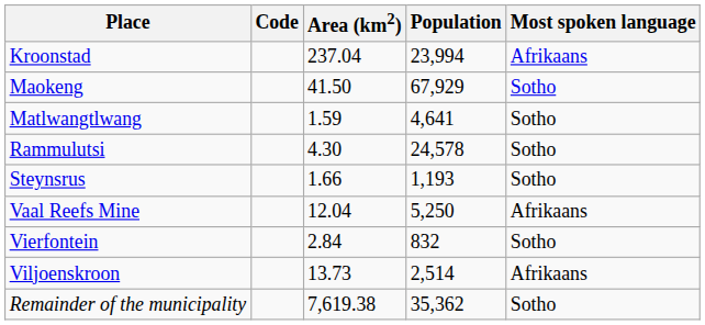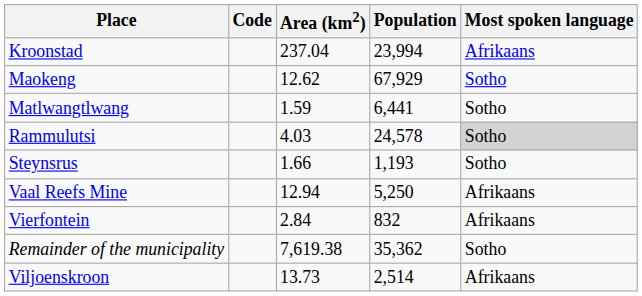 <table class="wikitable sortable">
 <tr>
 <th>Place</th>
 <th>Code</th>
 <th>Area (km<sup>2</sup>)</th>
 <th>Population</th>
 <th>Most spoken language</th>
 </tr>
 <tr>
 <td><a href='#'>Kroonstad</a></td>
 <td></td>
 <td>237.04</td>
 <td>23,994</td>
 <td><a href='#'>Afrikaans</a></td>
 </tr>
 <tr>
 <td><a href='#'>Maokeng</a></td>
 <td></td>
-<td>41.50</td>
+<td>12.62</td>
 <td>67,929</td>
 <td><a href='#'>Sotho</a></td>
 </tr>
 <tr>
 <td><a href='#'>Matlwangtlwang</a></td>
 <td></td>
 <td>1.59</td>
-<td>4,641</td>
+<td>6,441</td>
 <td>Sotho</td>
 </tr>
 <tr>
 <td><a href='#'>Rammulutsi</a></td>
 <td></td>
-<td>4.30</td>
+<td>4.03</td>
 <td>24,578</td>
-<td>Sotho</td>
+<td style="background: lightgrey;">Sotho</td>
 </tr>
 <tr>
 <td><a href='#'>Steynsrus</a></td>
 <td></td>
 <td>1.66</td>
 <td>1,193</td>
 <td>Sotho</td>
 </tr>
 <tr>
 <td><a href='#'>Vaal Reefs Mine</a></td>
 <td></td>
-<td>12.04</td>
+<td>12.94</td>
 <td>5,250</td>
 <td>Afrikaans</td>
 </tr>
 <tr>
 <td><a href='#'>Vierfontein</a></td>
 <td></td>
 <td>2.84</td>
 <td>832</td>
+<td>Afrikaans</td>
+</tr>
+<tr>
+<td><em>Remainder of the municipality</em></td>
+<td></td>
+<td>7,619.38</td>
+<td>35,362</td>
 <td>Sotho</td>
 </tr>
 <tr>
 <td><a href='#'>Viljoenskroon</a></td>
 <td></td>
 <td>13.73</td>
 <td>2,514</td>
 <td>Afrikaans</td>
 </tr>
-<tr>
-<td><em>Remainder of the municipality</em></td>
-<td></td>
-<td>7,619.38</td>
-<td>35,362</td>
-<td>Sotho</td>
-</tr>
 </table>
